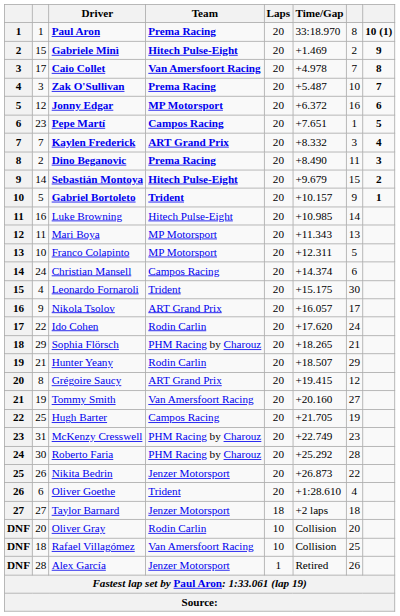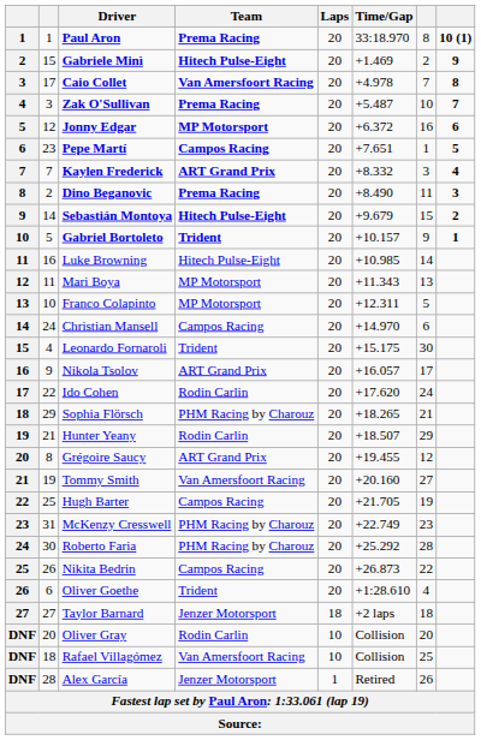 <table class="wikitable" style="font-size:85%">
 <tr>
 <th></th>
 <th></th>
 <th>Driver</th>
 <th>Team</th>
 <th>Laps</th>
 <th>Time/Gap</th>
 <th></th>
 <th></th>
 </tr>
 <tr>
 <th>1</th>
 <td align="center">1</td>
 <td> <strong><a href='#'>Paul Aron</a></strong></td>
 <td><strong><a href='#'>Prema Racing</a></strong></td>
 <td align="center">20</td>
 <td>33:18.970</td>
 <td align="center">8</td>
 <td align="center"><strong>10 (1)</strong></td>
 </tr>
 <tr>
 <th>2</th>
 <td align="center">15</td>
 <td> <strong><a href='#'>Gabriele Minì</a></strong></td>
 <td><strong><a href='#'>Hitech Pulse-Eight</a></strong></td>
 <td align="center">20</td>
 <td>+1.469</td>
 <td align="center">2</td>
 <td align="center"><strong>9</strong></td>
 </tr>
 <tr>
 <th>3</th>
 <td align="center">17</td>
 <td> <strong><a href='#'>Caio Collet</a></strong></td>
 <td><strong><a href='#'>Van Amersfoort Racing</a></strong></td>
 <td align="center">20</td>
 <td>+4.978</td>
 <td align="center">7</td>
 <td align="center"><strong>8</strong></td>
 </tr>
 <tr>
 <th>4</th>
 <td align="center">3</td>
 <td> <strong><a href='#'>Zak O'Sullivan</a></strong></td>
 <td><strong><a href='#'>Prema Racing</a></strong></td>
 <td align="center">20</td>
 <td>+5.487</td>
 <td align="center">10</td>
 <td align="center"><strong>7</strong></td>
 </tr>
 <tr>
 <th>5</th>
 <td align="center">12</td>
 <td> <strong><a href='#'>Jonny Edgar</a></strong></td>
 <td><strong><a href='#'>MP Motorsport</a></strong></td>
 <td align="center">20</td>
 <td>+6.372</td>
 <td align="center">16</td>
 <td align="center"><strong>6</strong></td>
 </tr>
 <tr>
 <th>6</th>
 <td align="center">23</td>
 <td> <strong><a href='#'>Pepe Martí</a></strong></td>
 <td><strong><a href='#'>Campos Racing</a></strong></td>
 <td align="center">20</td>
 <td>+7.651</td>
 <td align="center">1</td>
 <td align="center"><strong>5</strong></td>
 </tr>
 <tr>
 <th>7</th>
 <td align="center">7</td>
 <td> <strong><a href='#'>Kaylen Frederick</a></strong></td>
 <td><strong><a href='#'>ART Grand Prix</a></strong></td>
 <td align="center">20</td>
 <td>+8.332</td>
 <td align="center">3</td>
 <td align="center"><strong>4</strong></td>
 </tr>
 <tr>
 <th>8</th>
 <td align="center">2</td>
 <td> <strong><a href='#'>Dino Beganovic</a></strong></td>
 <td><strong><a href='#'>Prema Racing</a></strong></td>
 <td align="center">20</td>
 <td>+8.490</td>
 <td align="center">11</td>
 <td align="center"><strong>3</strong></td>
 </tr>
 <tr>
 <th>9</th>
 <td align="center">14</td>
 <td> <strong><a href='#'>Sebastián Montoya</a></strong></td>
 <td><strong><a href='#'>Hitech Pulse-Eight</a></strong></td>
 <td align="center">20</td>
 <td>+9.679</td>
 <td align="center">15</td>
 <td align="center"><strong>2</strong></td>
 </tr>
 <tr>
 <th>10</th>
 <td align="center">5</td>
 <td> <strong><a href='#'>Gabriel Bortoleto</a></strong></td>
 <td><strong><a href='#'>Trident</a></strong></td>
 <td align="center">20</td>
 <td>+10.157</td>
 <td align="center">9</td>
 <td align="center"><strong>1</strong></td>
 </tr>
 <tr>
 <th>11</th>
 <td align="center">16</td>
 <td> <a href='#'>Luke Browning</a></td>
 <td><a href='#'>Hitech Pulse-Eight</a></td>
 <td align="center">20</td>
 <td>+10.985</td>
 <td align="center">14</td>
 <td align="center"></td>
 </tr>
 <tr>
 <th>12</th>
 <td align="center">11</td>
 <td> <a href='#'>Mari Boya</a></td>
 <td><a href='#'>MP Motorsport</a></td>
 <td align="center">20</td>
 <td>+11.343</td>
 <td align="center">13</td>
 <td align="center"></td>
 </tr>
 <tr>
 <th>13</th>
 <td align="center">10</td>
 <td> <a href='#'>Franco Colapinto</a></td>
 <td><a href='#'>MP Motorsport</a></td>
 <td align="center">20</td>
 <td>+12.311</td>
 <td align="center">5</td>
 <td align="center"></td>
 </tr>
 <tr>
 <th>14</th>
 <td align="center">24</td>
 <td> <a href='#'>Christian Mansell</a></td>
 <td><a href='#'>Campos Racing</a></td>
 <td align="center">20</td>
-<td>+14.374</td>
+<td>+14.970</td>
 <td align="center">6</td>
 <td align="center"></td>
 </tr>
 <tr>
 <th>15</th>
 <td align="center">4</td>
 <td> <a href='#'>Leonardo Fornaroli</a></td>
 <td><a href='#'>Trident</a></td>
 <td align="center">20</td>
 <td>+15.175</td>
 <td align="center">30</td>
 <td align="center"></td>
 </tr>
 <tr>
 <th>16</th>
 <td align="center">9</td>
 <td> <a href='#'>Nikola Tsolov</a></td>
 <td><a href='#'>ART Grand Prix</a></td>
 <td align="center">20</td>
 <td>+16.057</td>
 <td align="center">17</td>
 <td align="center"></td>
 </tr>
 <tr>
 <th>17</th>
 <td align="center">22</td>
 <td> <a href='#'>Ido Cohen</a></td>
 <td><a href='#'>Rodin Carlin</a></td>
 <td align="center">20</td>
 <td>+17.620</td>
 <td align="center">24</td>
 <td align="center"></td>
 </tr>
 <tr>
 <th>18</th>
 <td align="center">29</td>
 <td> <a href='#'>Sophia Flörsch</a></td>
 <td><a href='#'>PHM Racing</a> by <a href='#'>Charouz</a></td>
 <td align="center">20</td>
 <td>+18.265</td>
 <td align="center">21</td>
 <td align="center"></td>
 </tr>
 <tr>
 <th>19</th>
 <td align="center">21</td>
 <td> <a href='#'>Hunter Yeany</a></td>
 <td><a href='#'>Rodin Carlin</a></td>
 <td align="center">20</td>
 <td>+18.507</td>
 <td align="center">29</td>
 <td align="center"></td>
 </tr>
 <tr>
 <th>20</th>
 <td align="center">8</td>
 <td> <a href='#'>Grégoire Saucy</a></td>
 <td><a href='#'>ART Grand Prix</a></td>
 <td align="center">20</td>
-<td>+19.415</td>
+<td>+19.455</td>
 <td align="center">12</td>
 <td align="center"></td>
 </tr>
 <tr>
 <th>21</th>
 <td align="center">19</td>
 <td> <a href='#'>Tommy Smith</a></td>
 <td><a href='#'>Van Amersfoort Racing</a></td>
 <td align="center">20</td>
 <td>+20.160</td>
 <td align="center">27</td>
 <td align="center"></td>
 </tr>
 <tr>
 <th>22</th>
 <td align="center">25</td>
 <td> <a href='#'>Hugh Barter</a></td>
 <td><a href='#'>Campos Racing</a></td>
 <td align="center">20</td>
 <td>+21.705</td>
 <td align="center">19</td>
 <td align="center"></td>
 </tr>
 <tr>
 <th>23</th>
 <td align="center">31</td>
 <td> <a href='#'>McKenzy Cresswell</a></td>
 <td><a href='#'>PHM Racing</a> by <a href='#'>Charouz</a></td>
 <td align="center">20</td>
 <td>+22.749</td>
 <td align="center">23</td>
 <td align="center"></td>
 </tr>
 <tr>
 <th>24</th>
 <td align="center">30</td>
 <td> <a href='#'>Roberto Faria</a></td>
 <td><a href='#'>PHM Racing</a> by <a href='#'>Charouz</a></td>
 <td align="center">20</td>
 <td>+25.292</td>
 <td align="center">28</td>
 <td align="center"></td>
 </tr>
 <tr>
 <th>25</th>
 <td align="center">26</td>
 <td> <a href='#'>Nikita Bedrin</a></td>
-<td><a href='#'>Jenzer Motorsport</a></td>
+<td><a href='#'>Campos Racing</a></td>
 <td align="center">20</td>
 <td>+26.873</td>
 <td align="center">22</td>
 <td align="center"></td>
 </tr>
 <tr>
 <th>26</th>
 <td align="center">6</td>
 <td> <a href='#'>Oliver Goethe</a></td>
 <td><a href='#'>Trident</a></td>
 <td align="center">20</td>
 <td>+1:28.610</td>
 <td align="center">4</td>
 <td align="center"></td>
 </tr>
 <tr>
 <th>27</th>
 <td align="center">27</td>
 <td> <a href='#'>Taylor Barnard</a></td>
 <td><a href='#'>Jenzer Motorsport</a></td>
 <td align="center">18</td>
 <td>+2 laps</td>
 <td align="center">18</td>
 <td align="center"></td>
 </tr>
 <tr>
 <th>DNF</th>
 <td align="center">20</td>
 <td> <a href='#'>Oliver Gray</a></td>
 <td><a href='#'>Rodin Carlin</a></td>
 <td align="center">10</td>
 <td>Collision</td>
 <td align="center">20</td>
 <td></td>
 </tr>
 <tr>
 <th>DNF</th>
 <td align="center">18</td>
 <td> <a href='#'>Rafael Villagómez</a></td>
 <td><a href='#'>Van Amersfoort Racing</a></td>
 <td align="center">10</td>
 <td>Collision</td>
 <td align="center">25</td>
 <td></td>
 </tr>
 <tr>
 <th>DNF</th>
 <td align="center">28</td>
 <td> <a href='#'>Alex García</a></td>
 <td><a href='#'>Jenzer Motorsport</a></td>
 <td align="center">1</td>
 <td>Retired</td>
 <td align="center">26</td>
 <td></td>
 </tr>
 <tr>
 <th colspan="8"><em>Fastest lap set by</em> <strong> <a href='#'>Paul Aron</a><strong><em>: 1:33.061 (lap 19)<em></th>
 </tr>
 <tr>
 <th colspan="8">Source:</th>
 </tr>
 </table>
